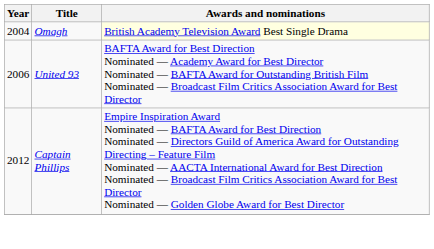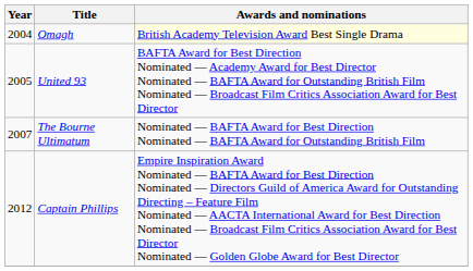 <table class="wikitable">
 <tr>
 <th>Year</th>
 <th>Title</th>
 <th>Awards and nominations</th>
 </tr>
 <tr>
 <td>2004</td>
 <td><em><a href='#'>Omagh</a></em></td>
 <td style="background: lightyellow;"><a href='#'>British Academy Television Award</a> Best Single Drama</td>
 </tr>
 <tr>
-<td>2006</td>
+<td>2005</td>
 <td><em><a href='#'>United 93</a></em></td>
 <td><a href='#'>BAFTA Award for Best Direction</a> <br> Nominated — <a href='#'>Academy Award for Best Director</a> <br> Nominated — <a href='#'>BAFTA Award for Outstanding British Film</a> <br> Nominated — <a href='#'>Broadcast Film Critics Association Award for Best Director</a></td>
+</tr>
+<tr>
+<td>2007</td>
+<td><em><a href='#'>The Bourne Ultimatum</a></em></td>
+<td>Nominated — <a href='#'>BAFTA Award for Best Direction</a> <br> Nominated — <a href='#'>BAFTA Award for Outstanding British Film</a></td>
 </tr>
 <tr>
 <td>2012</td>
 <td><em><a href='#'>Captain Phillips</a></em></td>
 <td><a href='#'>Empire Inspiration Award</a> <br> Nominated — <a href='#'>BAFTA Award for Best Direction</a> <br> Nominated — <a href='#'>Directors Guild of America Award for Outstanding Directing – Feature Film</a>  <br> Nominated — <a href='#'>AACTA International Award for Best Direction</a> <br> Nominated — <a href='#'>Broadcast Film Critics Association Award for Best Director</a> <br> Nominated — <a href='#'>Golden Globe Award for Best Director</a></td>
 </tr>
 <tr>
 </tr>
 </table>
